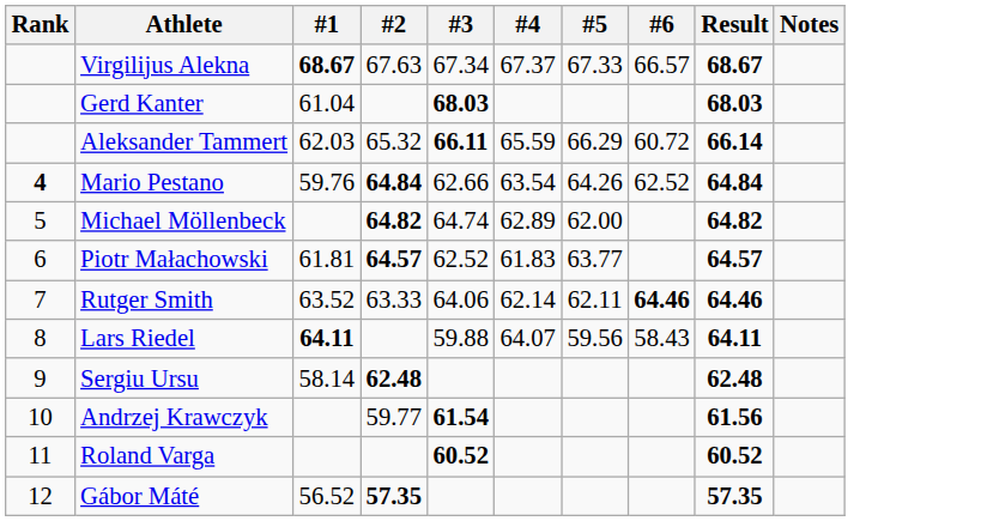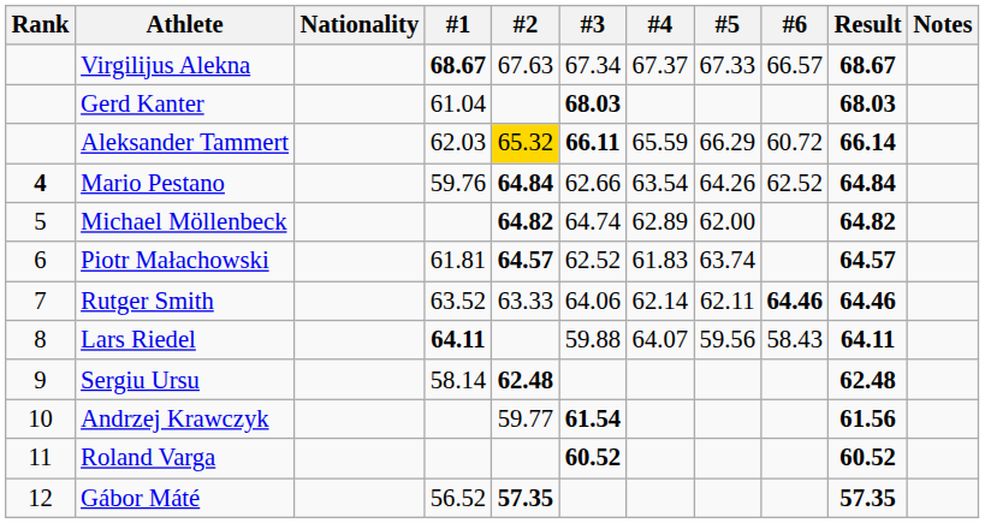 <table class="wikitable sortable" style="text-align:center">
 <tr>
 <th>Rank</th>
 <th>Athlete</th>
+<th>Nationality</th>
 <th>#1</th>
 <th>#2</th>
 <th>#3</th>
 <th>#4</th>
 <th>#5</th>
 <th>#6</th>
 <th>Result</th>
 <th>Notes</th>
 </tr>
 <tr>
 <td></td>
 <td align=left><a href='#'>Virgilijus Alekna</a></td>
+<td align=left></td>
 <td><strong>68.67</strong></td>
 <td>67.63</td>
 <td>67.34</td>
 <td>67.37</td>
 <td>67.33</td>
 <td>66.57</td>
 <td><strong>68.67</strong></td>
 <td></td>
 </tr>
 <tr>
 <td></td>
 <td align=left><a href='#'>Gerd Kanter</a></td>
+<td align=left></td>
 <td>61.04</td>
 <td></td>
 <td><strong>68.03</strong></td>
 <td></td>
 <td></td>
 <td></td>
 <td><strong>68.03</strong></td>
 <td></td>
 </tr>
 <tr>
 <td></td>
 <td align=left><a href='#'>Aleksander Tammert</a></td>
+<td align=left></td>
 <td>62.03</td>
-<td>65.32</td>
+<td style="background: gold;">65.32</td>
 <td><strong>66.11</strong></td>
 <td>65.59</td>
 <td>66.29</td>
 <td>60.72</td>
 <td><strong>66.14</strong></td>
 <td></td>
 </tr>
 <tr>
 <td><strong>4</strong></td>
 <td align=left><a href='#'>Mario Pestano</a></td>
+<td align=left></td>
 <td>59.76</td>
 <td><strong>64.84</strong></td>
 <td>62.66</td>
 <td>63.54</td>
 <td>64.26</td>
 <td>62.52</td>
 <td><strong>64.84</strong></td>
 <td></td>
 </tr>
 <tr>
 <td>5</td>
 <td align=left><a href='#'>Michael Möllenbeck</a></td>
+<td align=left></td>
 <td></td>
 <td><strong>64.82</strong></td>
 <td>64.74</td>
 <td>62.89</td>
 <td>62.00</td>
 <td></td>
 <td><strong>64.82</strong></td>
 <td></td>
 </tr>
 <tr>
 <td>6</td>
 <td align=left><a href='#'>Piotr Małachowski</a></td>
+<td align=left></td>
 <td>61.81</td>
 <td><strong>64.57</strong></td>
 <td>62.52</td>
 <td>61.83</td>
-<td>63.77</td>
+<td>63.74</td>
 <td></td>
 <td><strong>64.57</strong></td>
 <td></td>
 </tr>
 <tr>
 <td>7</td>
 <td align=left><a href='#'>Rutger Smith</a></td>
+<td align=left></td>
 <td>63.52</td>
 <td>63.33</td>
 <td>64.06</td>
 <td>62.14</td>
 <td>62.11</td>
 <td><strong>64.46</strong></td>
 <td><strong>64.46</strong></td>
 <td></td>
 </tr>
 <tr>
 <td>8</td>
 <td align=left><a href='#'>Lars Riedel</a></td>
+<td align=left></td>
 <td><strong>64.11</strong></td>
 <td></td>
 <td>59.88</td>
 <td>64.07</td>
 <td>59.56</td>
 <td>58.43</td>
 <td><strong>64.11</strong></td>
 <td></td>
 </tr>
 <tr>
 <td>9</td>
 <td align=left><a href='#'>Sergiu Ursu</a></td>
+<td align=left></td>
 <td>58.14</td>
 <td><strong>62.48</strong></td>
 <td></td>
 <td></td>
 <td></td>
 <td></td>
 <td><strong>62.48</strong></td>
 <td></td>
 </tr>
 <tr>
 <td>10</td>
 <td align=left><a href='#'>Andrzej Krawczyk</a></td>
+<td align=left></td>
 <td></td>
 <td>59.77</td>
 <td><strong>61.54</strong></td>
 <td></td>
 <td></td>
 <td></td>
 <td><strong>61.56</strong></td>
 <td></td>
 </tr>
 <tr>
 <td>11</td>
 <td align=left><a href='#'>Roland Varga</a></td>
+<td align=left></td>
 <td></td>
 <td></td>
 <td><strong>60.52</strong></td>
 <td></td>
 <td></td>
 <td></td>
 <td><strong>60.52</strong></td>
 <td></td>
 </tr>
 <tr>
 <td>12</td>
 <td align=left><a href='#'>Gábor Máté</a></td>
+<td align=left></td>
 <td>56.52</td>
 <td><strong>57.35</strong></td>
 <td></td>
 <td></td>
 <td></td>
 <td></td>
 <td><strong>57.35</strong></td>
 <td></td>
 </tr>
 </table>
